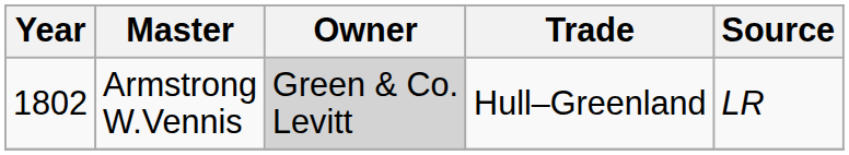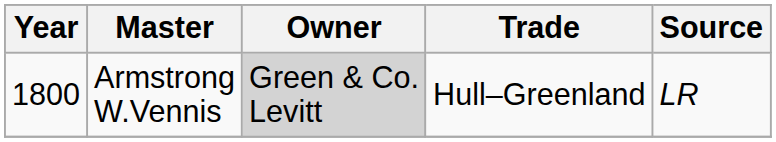 <table class=" wikitable">
 <tr>
 <th>Year</th>
 <th>Master</th>
 <th>Owner</th>
 <th>Trade</th>
 <th>Source</th>
 </tr>
 <tr>
-<td>1802</td>
+<td>1800</td>
 <td>Armstrong<br>W.Vennis</td>
 <td style="background: lightgrey;">Green & Co.<br>Levitt</td>
 <td>Hull–Greenland</td>
 <td><em>LR</em></td>
 </tr>
 <tr>
 </tr>
 </table>
